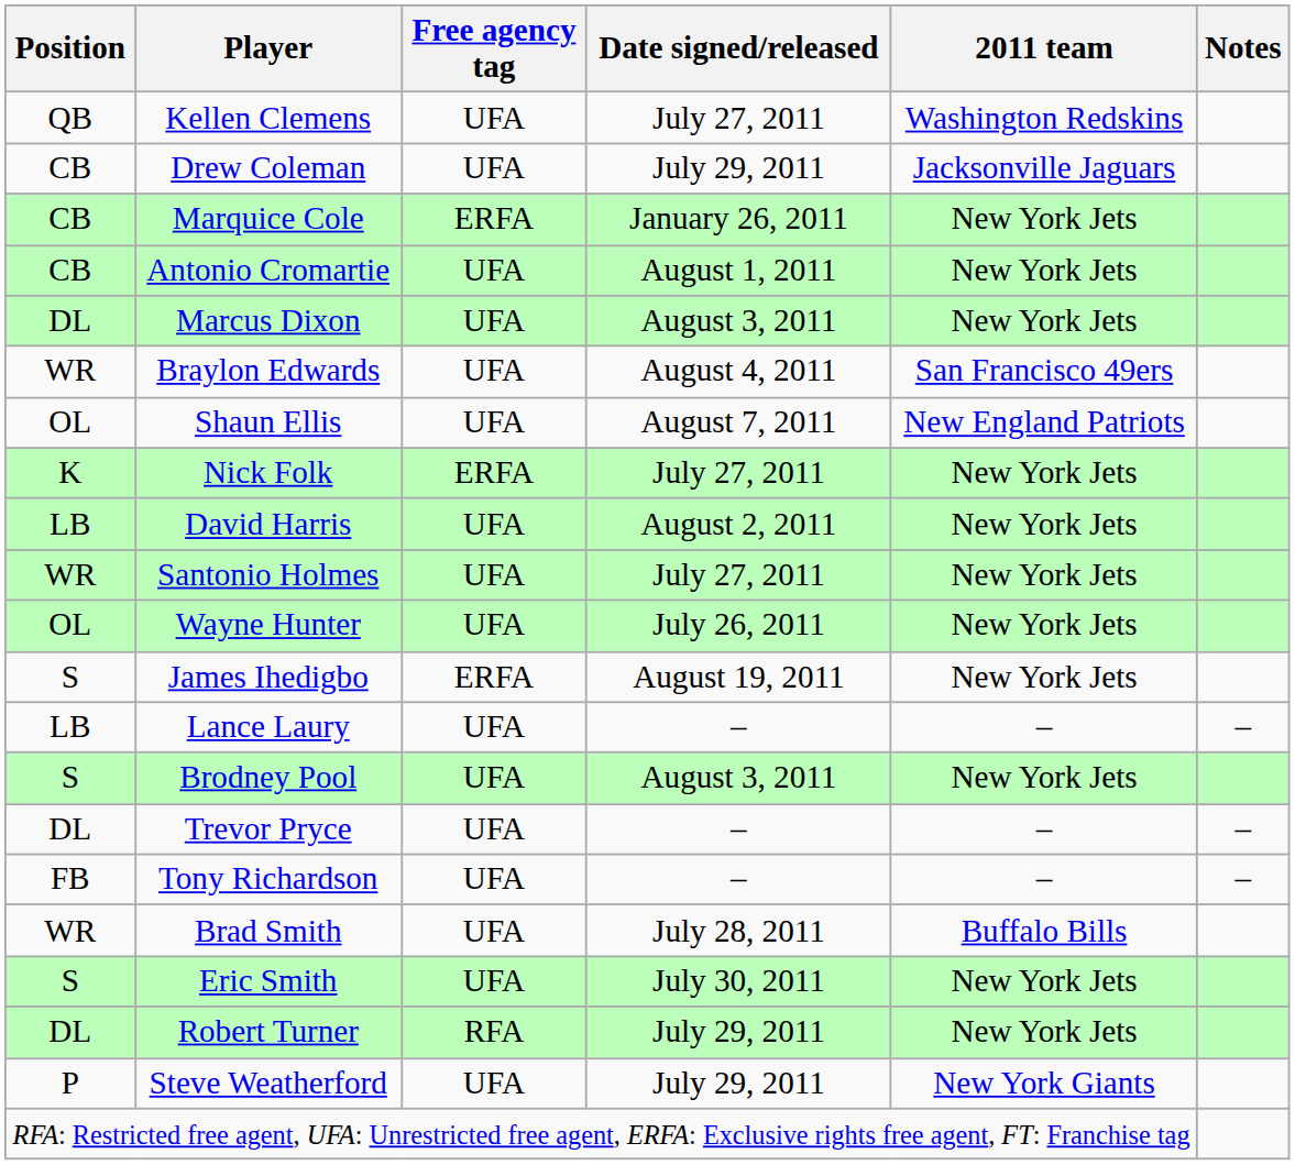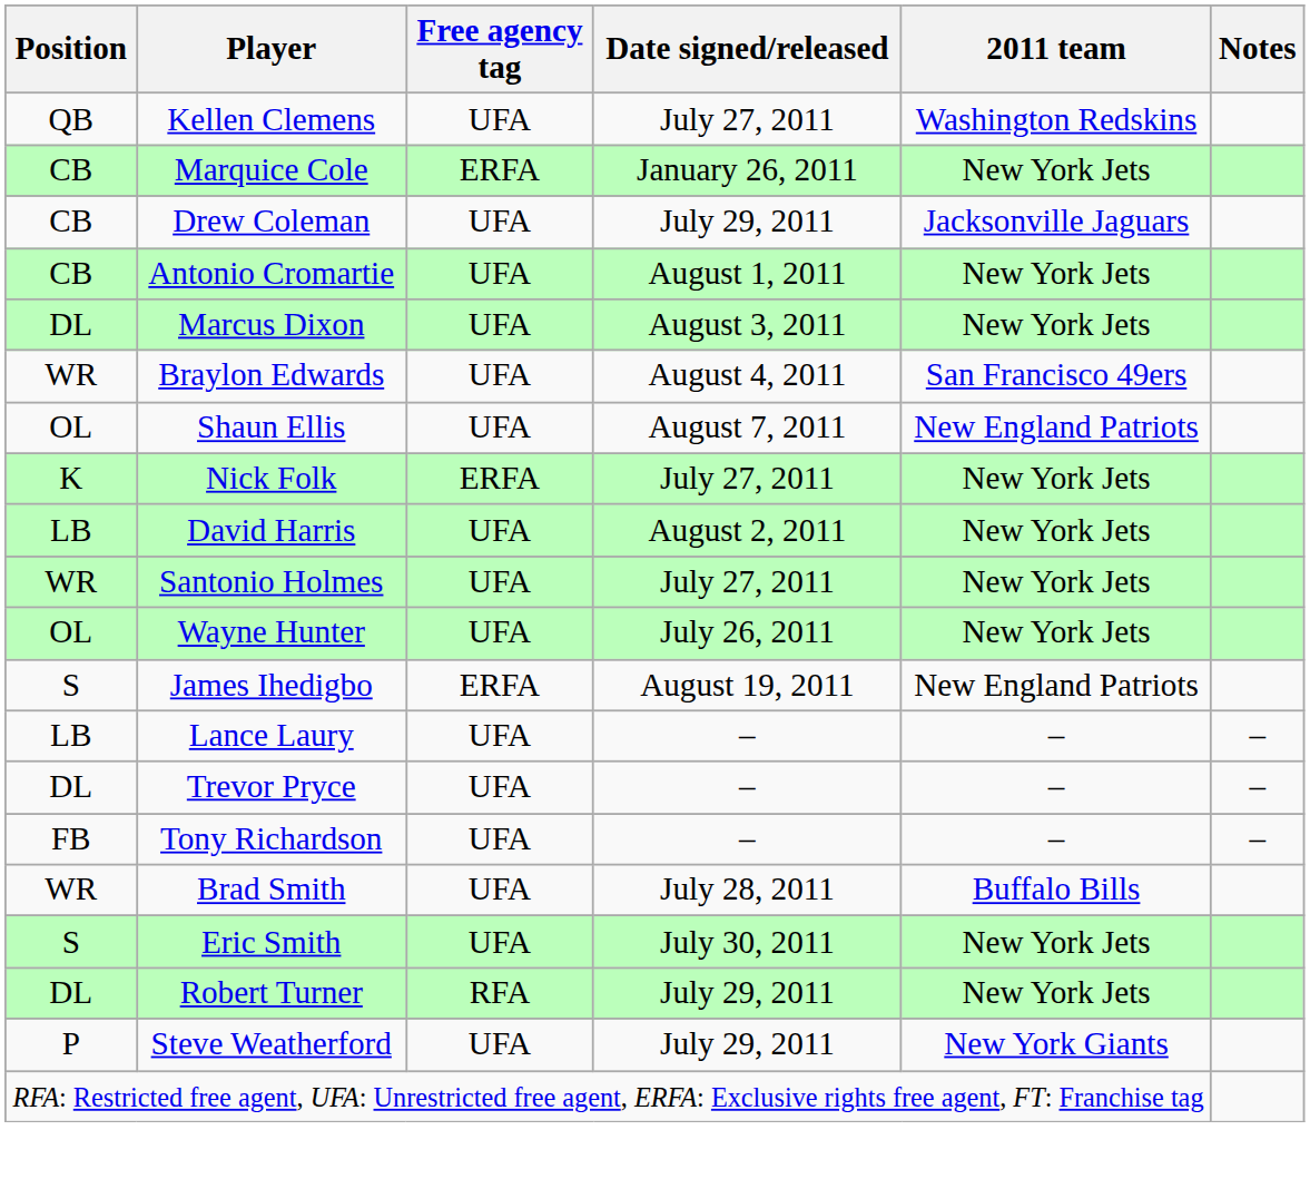 <table class="sortable wikitable">
 <tr>
 <th>Position</th>
 <th>Player</th>
 <th><a href='#'>Free agency</a><br>tag</th>
 <th>Date signed/released</th>
 <th>2011 team</th>
 <th>Notes</th>
 </tr>
 <tr style="text-align:center;">
 <td>QB</td>
 <td><a href='#'>Kellen Clemens</a></td>
 <td>UFA</td>
 <td>July 27, 2011</td>
 <td><a href='#'>Washington Redskins</a></td>
 <td></td>
 </tr>
+<tr style="background:#bfb; text-align:center;">
+<td>CB</td>
+<td><a href='#'>Marquice Cole</a></td>
+<td>ERFA</td>
+<td>January 26, 2011</td>
+<td>New York Jets</td>
+<td></td>
+</tr>
 <tr style="text-align:center;">
 <td>CB</td>
 <td><a href='#'>Drew Coleman</a></td>
 <td>UFA</td>
 <td>July 29, 2011</td>
 <td><a href='#'>Jacksonville Jaguars</a></td>
-<td></td>
-</tr>
-<tr style="background:#bfb; text-align:center;">
-<td>CB</td>
-<td><a href='#'>Marquice Cole</a></td>
-<td>ERFA</td>
-<td>January 26, 2011</td>
-<td>New York Jets</td>
 <td></td>
 </tr>
 <tr style="background:#bfb; text-align:center;">
 <td>CB</td>
 <td><a href='#'>Antonio Cromartie</a></td>
 <td>UFA</td>
 <td>August 1, 2011</td>
 <td>New York Jets</td>
 <td></td>
 </tr>
 <tr style="background:#bfb; text-align:center;">
 <td>DL</td>
 <td><a href='#'>Marcus Dixon</a></td>
 <td>UFA</td>
 <td>August 3, 2011</td>
 <td>New York Jets</td>
 <td></td>
 </tr>
 <tr style="text-align:center;">
 <td>WR</td>
 <td><a href='#'>Braylon Edwards</a></td>
 <td>UFA</td>
 <td>August 4, 2011</td>
 <td><a href='#'>San Francisco 49ers</a></td>
 <td></td>
 </tr>
 <tr style="text-align:center;">
 <td>OL</td>
 <td><a href='#'>Shaun Ellis</a></td>
 <td>UFA</td>
 <td>August 7, 2011</td>
 <td><a href='#'>New England Patriots</a></td>
 <td></td>
 </tr>
 <tr style="background:#bfb; text-align:center;">
 <td>K</td>
 <td><a href='#'>Nick Folk</a></td>
 <td>ERFA</td>
 <td>July 27, 2011</td>
 <td>New York Jets</td>
 <td></td>
 </tr>
 <tr style="background:#bfb; text-align:center;">
 <td>LB</td>
 <td><a href='#'>David Harris</a></td>
 <td>UFA</td>
 <td>August 2, 2011</td>
 <td>New York Jets</td>
 <td></td>
 </tr>
 <tr style="background:#bfb; text-align:center;">
 <td>WR</td>
 <td><a href='#'>Santonio Holmes</a></td>
 <td>UFA</td>
 <td>July 27, 2011</td>
 <td>New York Jets</td>
 <td></td>
 </tr>
 <tr style="background:#bfb; text-align:center;">
 <td>OL</td>
 <td><a href='#'>Wayne Hunter</a></td>
 <td>UFA</td>
 <td>July 26, 2011</td>
 <td>New York Jets</td>
 <td></td>
 </tr>
 <tr style="text-align:center;">
 <td>S</td>
 <td><a href='#'>James Ihedigbo</a></td>
 <td>ERFA</td>
 <td>August 19, 2011</td>
-<td>New York Jets</td>
+<td>New England Patriots</td>
 <td></td>
 </tr>
 <tr style="text-align:center;">
 <td>LB</td>
 <td><a href='#'>Lance Laury</a></td>
 <td>UFA</td>
 <td>–</td>
 <td>–</td>
 <td>–</td>
-</tr>
-<tr style="background:#bfb; text-align:center;">
-<td>S</td>
-<td><a href='#'>Brodney Pool</a></td>
-<td>UFA</td>
-<td>August 3, 2011</td>
-<td>New York Jets</td>
-<td></td>
 </tr>
 <tr style="text-align:center;">
 <td>DL</td>
 <td><a href='#'>Trevor Pryce</a></td>
 <td>UFA</td>
 <td>–</td>
 <td>–</td>
 <td>–</td>
 </tr>
 <tr style="text-align:center;">
 <td>FB</td>
 <td><a href='#'>Tony Richardson</a></td>
 <td>UFA</td>
 <td>–</td>
 <td>–</td>
 <td>–</td>
 </tr>
 <tr style="text-align:center;">
 <td>WR</td>
 <td><a href='#'>Brad Smith</a></td>
 <td>UFA</td>
 <td>July 28, 2011</td>
 <td><a href='#'>Buffalo Bills</a></td>
 <td></td>
 </tr>
 <tr style="background:#bfb; text-align:center;">
 <td>S</td>
 <td><a href='#'>Eric Smith</a></td>
 <td>UFA</td>
 <td>July 30, 2011</td>
 <td>New York Jets</td>
 <td></td>
 </tr>
 <tr style="background:#bfb; text-align:center;">
 <td>DL</td>
 <td><a href='#'>Robert Turner</a></td>
 <td>RFA</td>
 <td>July 29, 2011</td>
 <td>New York Jets</td>
 <td></td>
 </tr>
 <tr style="text-align:center;">
 <td>P</td>
 <td><a href='#'>Steve Weatherford</a></td>
 <td>UFA</td>
 <td>July 29, 2011</td>
 <td><a href='#'>New York Giants</a></td>
 <td></td>
 </tr>
 <tr>
 <td colspan="5"><small><em>RFA</em>: <a href='#'>Restricted free agent</a>, <em>UFA</em>: <a href='#'>Unrestricted free agent</a>, <em>ERFA</em>: <a href='#'>Exclusive rights free agent</a>, <em>FT</em>: <a href='#'>Franchise tag</a></small></td>
 </tr>
 </table>
